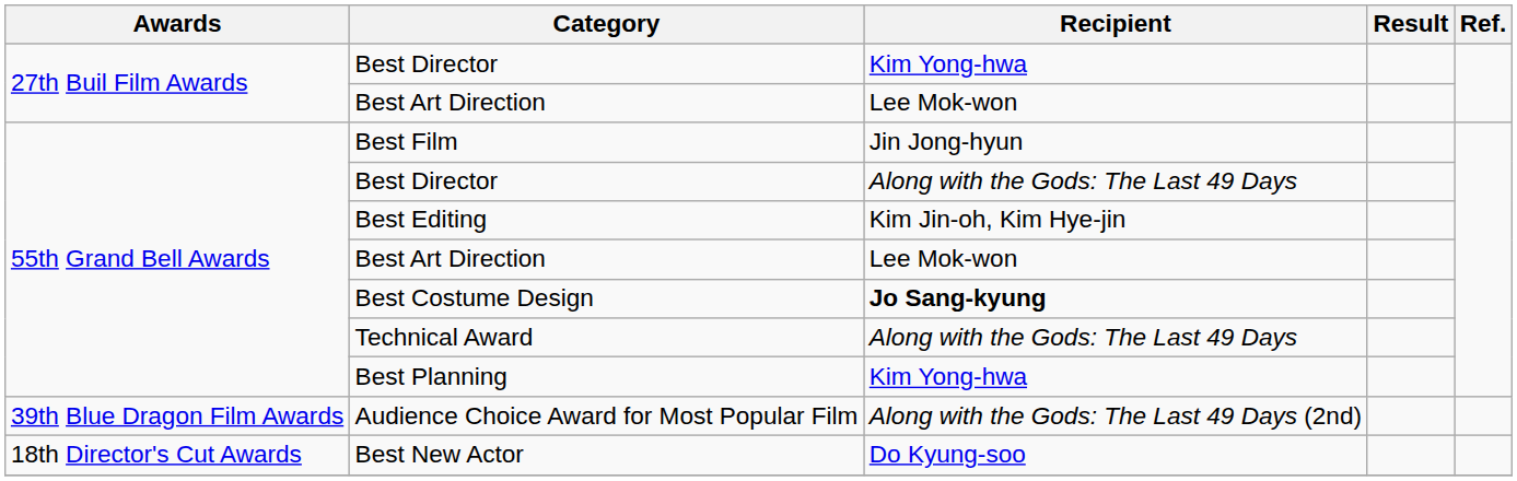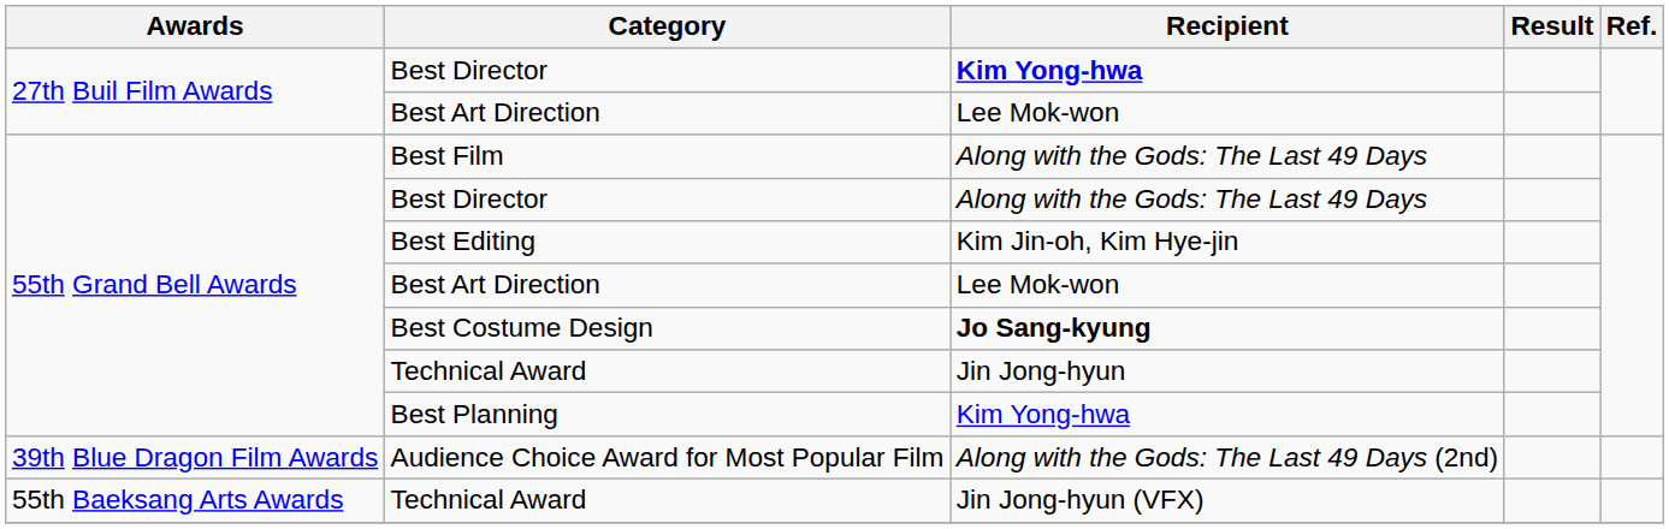 <table class="wikitable">
 <tr>
 <th>Awards</th>
 <th>Category</th>
 <th>Recipient</th>
 <th>Result</th>
 <th>Ref.</th>
 </tr>
 <tr>
 <td rowspan="2"><a href='#'>27th</a> <a href='#'>Buil Film Awards</a></td>
 <td>Best Director</td>
-<td><a href='#'>Kim Yong-hwa</a></td>
+<td><strong><a href='#'>Kim Yong-hwa</a></strong></td>
 <td></td>
 <td rowspan="2" style="text-align:center"></td>
 </tr>
 <tr>
 <td>Best Art Direction</td>
 <td>Lee Mok-won</td>
 <td></td>
 </tr>
 <tr>
 <td rowspan="7"><a href='#'>55th</a> <a href='#'>Grand Bell Awards</a></td>
 <td>Best Film</td>
-<td>Jin Jong-hyun</td>
+<td><em>Along with the Gods: The Last 49 Days</em></td>
 <td></td>
 <td rowspan="7" style="text-align:center"><br></td>
 </tr>
 <tr>
 <td>Best Director</td>
 <td><em>Along with the Gods: The Last 49 Days</em></td>
 <td></td>
 </tr>
 <tr>
 <td>Best Editing</td>
 <td>Kim Jin-oh, Kim Hye-jin</td>
 <td></td>
 </tr>
 <tr>
 <td>Best Art Direction</td>
 <td>Lee Mok-won</td>
 <td></td>
 </tr>
 <tr>
 <td>Best Costume Design</td>
 <td><strong>Jo Sang-kyung</strong></td>
 <td></td>
 </tr>
 <tr>
 <td>Technical Award</td>
-<td><em>Along with the Gods: The Last 49 Days</em></td>
+<td>Jin Jong-hyun</td>
 <td></td>
 </tr>
 <tr>
 <td>Best Planning</td>
 <td><a href='#'>Kim Yong-hwa</a></td>
 <td></td>
 </tr>
 <tr>
 <td><a href='#'>39th</a> <a href='#'>Blue Dragon Film Awards</a></td>
 <td>Audience Choice Award for Most Popular Film</td>
 <td><em>Along with the Gods: The Last 49 Days</em> (2nd)</td>
 <td></td>
 <td style="text-align:center"></td>
 </tr>
 <tr>
-<td>18th <a href='#'>Director's Cut Awards</a></td>
-<td>Best New Actor</td>
-<td><a href='#'>Do Kyung-soo</a></td>
+<td>55th <a href='#'>Baeksang Arts Awards</a></td>
+<td>Technical Award</td>
+<td>Jin Jong-hyun (VFX)</td>
 <td></td>
 <td style="text-align:center"></td>
 </tr>
 <tr>
 </tr>
 </table>
